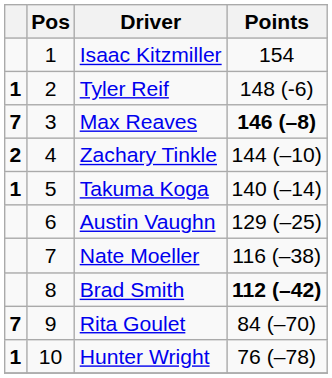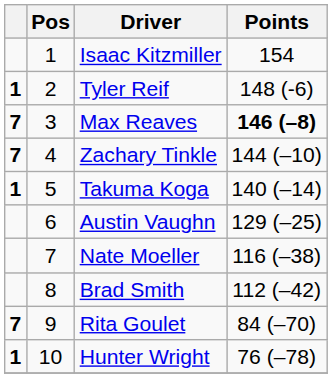 <table class="wikitable" style="font-size: 95%;">
 <tr>
 <th></th>
 <th>Pos</th>
 <th>Driver</th>
 <th>Points</th>
 </tr>
 <tr>
 <td align="left"></td>
 <td style="text-align:center;">1</td>
 <td><a href='#'>Isaac Kitzmiller</a></td>
 <td style="text-align:center;">154</td>
 </tr>
 <tr>
 <td align="left"> <strong>1</strong></td>
 <td style="text-align:center;">2</td>
 <td><a href='#'>Tyler Reif</a></td>
 <td style="text-align:center;">148 (-6)</td>
 </tr>
 <tr>
 <td align="left"> <strong>7</strong></td>
 <td style="text-align:center;">3</td>
 <td><a href='#'>Max Reaves</a></td>
 <td style="text-align:center;"><strong>146 (–8)</strong></td>
 </tr>
 <tr>
-<td align="left"> <strong>2</strong></td>
+<td align="left"> <strong>7</strong></td>
 <td style="text-align:center;">4</td>
 <td><a href='#'>Zachary Tinkle</a></td>
 <td style="text-align:center;">144 (–10)</td>
 </tr>
 <tr>
 <td align="left"> <strong>1</strong></td>
 <td style="text-align:center;">5</td>
 <td><a href='#'>Takuma Koga</a></td>
 <td style="text-align:center;">140 (–14)</td>
 </tr>
 <tr>
 <td align="left"></td>
 <td style="text-align:center;">6</td>
 <td><a href='#'>Austin Vaughn</a></td>
 <td style="text-align:center;">129 (–25)</td>
 </tr>
 <tr>
 <td align="left"></td>
 <td style="text-align:center;">7</td>
 <td><a href='#'>Nate Moeller</a></td>
 <td style="text-align:center;">116 (–38)</td>
 </tr>
 <tr>
 <td align="left"></td>
 <td style="text-align:center;">8</td>
 <td><a href='#'>Brad Smith</a></td>
-<td style="text-align:center;"><strong>112 (–42)</strong></td>
+<td style="text-align:center;">112 (–42)</td>
 </tr>
 <tr>
 <td align="left"> <strong>7</strong></td>
 <td style="text-align:center;">9</td>
 <td><a href='#'>Rita Goulet</a></td>
 <td style="text-align:center;">84 (–70)</td>
 </tr>
 <tr>
 <td align="left"> <strong>1</strong></td>
 <td style="text-align:center;">10</td>
 <td><a href='#'>Hunter Wright</a></td>
 <td style="text-align:center;">76 (–78)</td>
 </tr>
 <tr class="sortbottom">
 </tr>
 </table>
